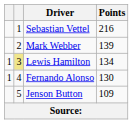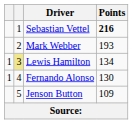 <table class="wikitable" style="font-size: 85%;">
 <tr>
 <th></th>
 <th></th>
 <th>Driver</th>
 <th>Points</th>
 </tr>
 <tr>
 <td align="left"></td>
 <td style="text-align:center;">1</td>
 <td> <a href='#'>Sebastian Vettel</a></td>
-<td style="text-align:left;">216</td>
+<td style="text-align:left;"><strong>216</strong></td>
 </tr>
 <tr>
 <td align="left"></td>
 <td style="text-align:center;">2</td>
 <td> <a href='#'>Mark Webber</a></td>
-<td style="text-align:left;">139</td>
+<td style="text-align:left;">193</td>
 </tr>
 <tr>
 <td align="left"> 1</td>
 <td style="background: khaki; text-align:center;">3</td>
 <td> <a href='#'>Lewis Hamilton</a></td>
 <td style="text-align:left;">134</td>
 </tr>
 <tr>
 <td align="left"> 1</td>
 <td style="text-align:center;">4</td>
 <td> <a href='#'>Fernando Alonso</a></td>
 <td style="text-align:left;">130</td>
 </tr>
 <tr>
 <td align="left"></td>
 <td style="text-align:center;">5</td>
 <td> <a href='#'>Jenson Button</a></td>
 <td style="text-align:left;">109</td>
 </tr>
 <tr>
 <th colspan=4>Source: </th>
 </tr>
 </table>
